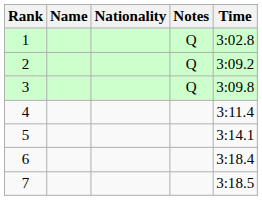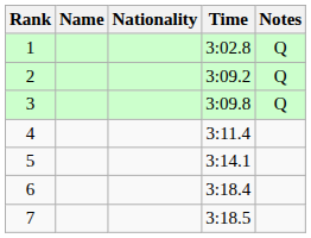 <table class="wikitable sortable" style="text-align:center">
 <tr>
 <th>Rank</th>
 <th>Name</th>
 <th>Nationality</th>
+<th>Time</th>
 <th class="unsortable">Notes</th>
-<th>Time</th>
 </tr>
 <tr bgcolor="#ccffcc">
 <td>1</td>
 <td align="left"></td>
 <td align="left"></td>
+<td>3:02.8</td>
 <td>Q</td>
-<td>3:02.8</td>
 </tr>
 <tr bgcolor="#ccffcc">
 <td>2</td>
 <td align="left"></td>
 <td align="left"></td>
+<td>3:09.2</td>
 <td>Q</td>
-<td>3:09.2</td>
 </tr>
 <tr bgcolor="#ccffcc">
 <td>3</td>
 <td align="left"></td>
 <td align="left"></td>
+<td>3:09.8</td>
 <td>Q</td>
-<td>3:09.8</td>
 </tr>
 <tr>
 <td>4</td>
 <td align="left"></td>
 <td align="left"></td>
+<td>3:11.4</td>
 <td></td>
-<td>3:11.4</td>
 </tr>
 <tr>
 <td>5</td>
 <td align="left"></td>
 <td align="left"></td>
+<td>3:14.1</td>
 <td></td>
-<td>3:14.1</td>
 </tr>
 <tr>
 <td>6</td>
 <td align="left"></td>
 <td align="left"></td>
+<td>3:18.4</td>
 <td></td>
-<td>3:18.4</td>
 </tr>
 <tr>
 <td>7</td>
 <td align="left"></td>
 <td align="left"></td>
+<td>3:18.5</td>
 <td></td>
-<td>3:18.5</td>
 </tr>
 </table>
